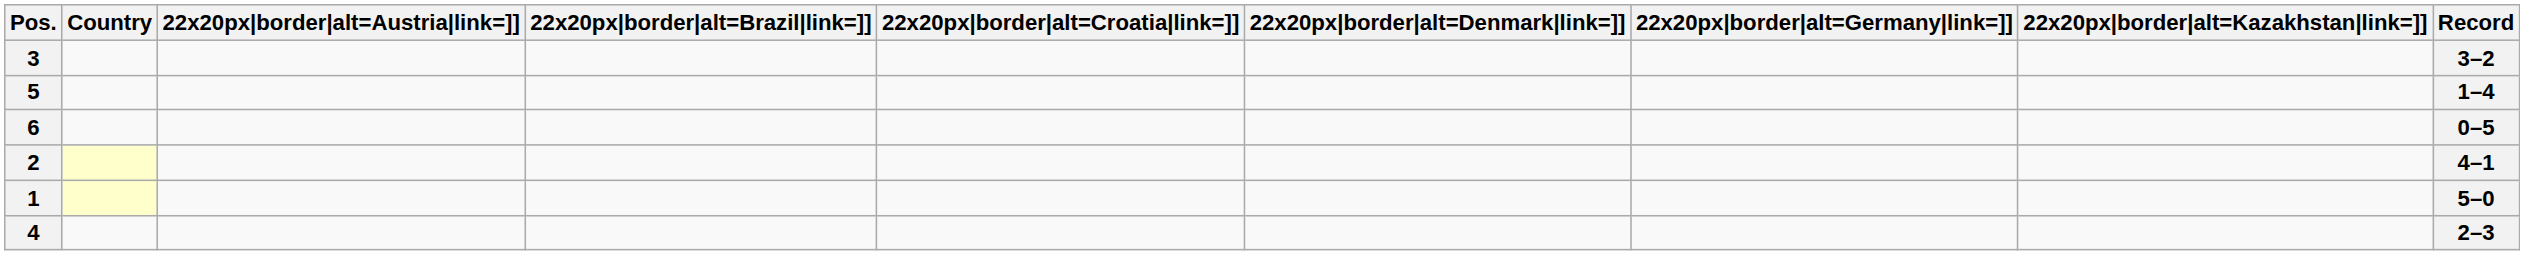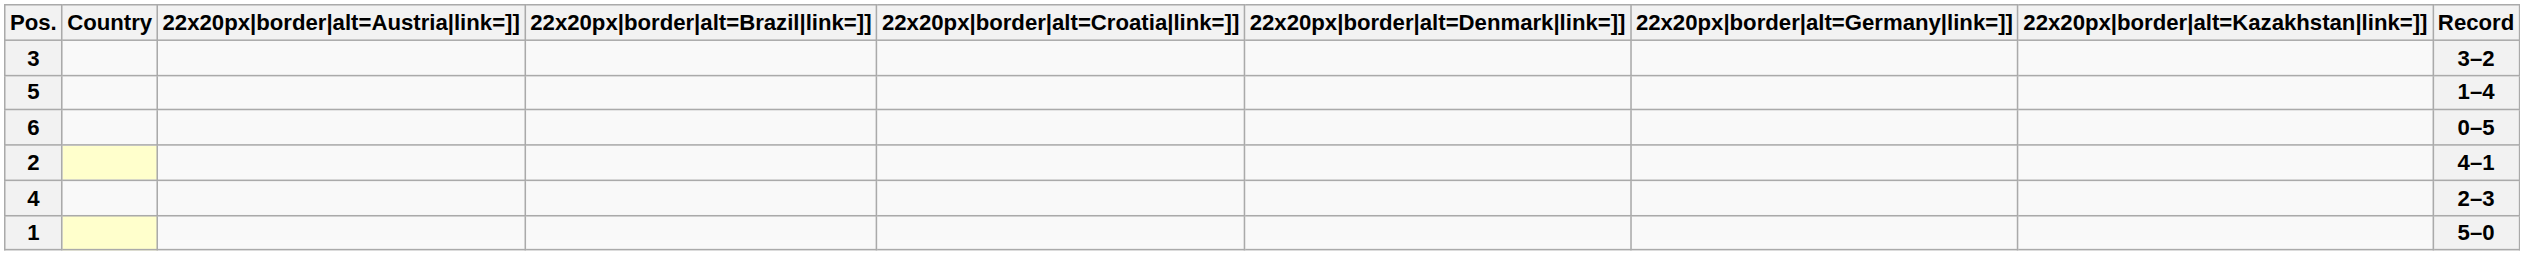 <table class="wikitable sortable nowrap" style="text-align:center; font-size:0.9em;">
 <tr>
 <th>Pos.</th>
 <th>Country</th>
 <th [[Image:>22x20px|border|alt=Austria|link=]]</th>
 <th [[Image:>22x20px|border|alt=Brazil|link=]]</th>
 <th [[Image:>22x20px|border|alt=Croatia|link=]]</th>
 <th [[Image:>22x20px|border|alt=Denmark|link=]]</th>
 <th [[Image:>22x20px|border|alt=Germany|link=]]</th>
 <th [[Image:>22x20px|border|alt=Kazakhstan|link=]]</th>
 <th>Record</th>
 </tr>
 <tr>
 <th>3</th>
 <td style="text-align:left;"></td>
 <td></td>
 <td></td>
 <td></td>
 <td></td>
 <td></td>
 <td></td>
 <th>3–2</th>
 </tr>
 <tr>
 <th>5</th>
 <td style="text-align:left;"></td>
 <td></td>
 <td></td>
 <td></td>
 <td></td>
 <td></td>
 <td></td>
 <th>1–4</th>
 </tr>
 <tr>
 <th>6</th>
 <td style="text-align:left;"></td>
 <td></td>
 <td></td>
 <td></td>
 <td></td>
 <td></td>
 <td></td>
 <th>0–5</th>
 </tr>
 <tr>
 <th>2</th>
 <td style="text-align:left; background:#ffffcc;"></td>
 <td></td>
 <td></td>
 <td></td>
 <td></td>
 <td></td>
 <td></td>
 <th>4–1</th>
 </tr>
 <tr>
+<th>4</th>
+<td style="text-align:left;"></td>
+<td></td>
+<td></td>
+<td></td>
+<td></td>
+<td></td>
+<td></td>
+<th>2–3</th>
+</tr>
+<tr>
 <th>1</th>
 <td style="text-align:left; background:#ffffcc;"></td>
 <td></td>
 <td></td>
 <td></td>
 <td></td>
 <td></td>
 <td></td>
 <th>5–0</th>
 </tr>
-<tr>
-<th>4</th>
-<td style="text-align:left;"></td>
-<td></td>
-<td></td>
-<td></td>
-<td></td>
-<td></td>
-<td></td>
-<th>2–3</th>
-</tr>
 </table>
